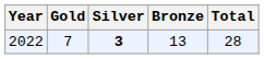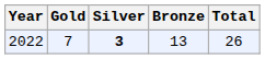 <table class="sortable wikitable" style="font-size: 90%;">
 <tr>
 <th>Year</th>
 <th>Gold</th>
 <th>Silver</th>
 <th>Bronze</th>
 <th>Total</th>
 </tr>
 <tr style="background:#ECF2FF">
 <td align="center">2022</td>
 <td align="center">7</td>
 <td align="center"><strong>3</strong></td>
 <td align="center">13</td>
-<td align="center">28</td>
+<td align="center">26</td>
 </tr>
 </table>
